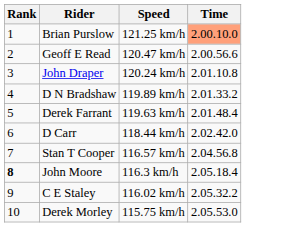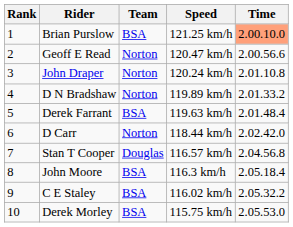 <table class="wikitable">
 <tr style="background:#efefef;">
 <th>Rank</th>
 <th>Rider</th>
+<th>Team</th>
 <th>Speed</th>
 <th>Time</th>
 </tr>
 <tr>
 <td>1</td>
 <td> Brian Purslow</td>
+<td><a href='#'>BSA</a></td>
 <td>121.25 km/h</td>
 <td style="background: lightsalmon;">2.00.10.0</td>
 </tr>
 <tr>
 <td>2</td>
 <td> Geoff E Read</td>
+<td><a href='#'>Norton</a></td>
 <td>120.47 km/h</td>
 <td>2.00.56.6</td>
 </tr>
 <tr>
 <td>3</td>
 <td> <a href='#'>John Draper</a></td>
+<td><a href='#'>Norton</a></td>
 <td>120.24 km/h</td>
 <td>2.01.10.8</td>
 </tr>
 <tr>
 <td>4</td>
 <td> D N Bradshaw</td>
+<td><a href='#'>Norton</a></td>
 <td>119.89 km/h</td>
 <td>2.01.33.2</td>
 </tr>
 <tr>
 <td>5</td>
 <td> Derek Farrant</td>
+<td><a href='#'>BSA</a></td>
 <td>119.63 km/h</td>
 <td>2.01.48.4</td>
 </tr>
 <tr>
 <td>6</td>
 <td> D Carr</td>
+<td><a href='#'>Norton</a></td>
 <td>118.44 km/h</td>
 <td>2.02.42.0</td>
 </tr>
 <tr>
 <td>7</td>
 <td> Stan T Cooper</td>
+<td><a href='#'>Douglas</a></td>
 <td>116.57 km/h</td>
 <td>2.04.56.8</td>
 </tr>
 <tr>
-<td><strong>8</strong></td>
+<td>8</td>
 <td> John Moore</td>
+<td><a href='#'>BSA</a></td>
 <td>116.3 km/h</td>
 <td>2.05.18.4</td>
 </tr>
 <tr>
 <td>9</td>
 <td> C E Staley</td>
+<td><a href='#'>BSA</a></td>
 <td>116.02 km/h</td>
 <td>2.05.32.2</td>
 </tr>
 <tr>
 <td>10</td>
 <td> Derek Morley</td>
+<td><a href='#'>BSA</a></td>
 <td>115.75 km/h</td>
 <td>2.05.53.0</td>
 </tr>
 </table>
